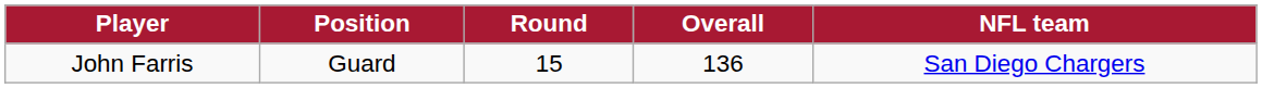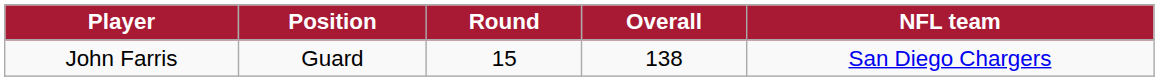 <table class="wikitable" width="65%">
 <tr>
 <th style="background:#A81933;color:#FFFFFF;">Player</th>
 <th style="background:#A81933;color:#FFFFFF;">Position</th>
 <th style="background:#A81933;color:#FFFFFF;">Round</th>
 <th style="background:#A81933;color:#FFFFFF;">Overall</th>
 <th style="background:#A81933;color:#FFFFFF;">NFL team</th>
 </tr>
 <tr align="center" bgcolor="">
 <td>John Farris</td>
 <td>Guard</td>
 <td>15</td>
-<td>136</td>
+<td>138</td>
 <td><a href='#'>San Diego Chargers</a></td>
 </tr>
 </table>
